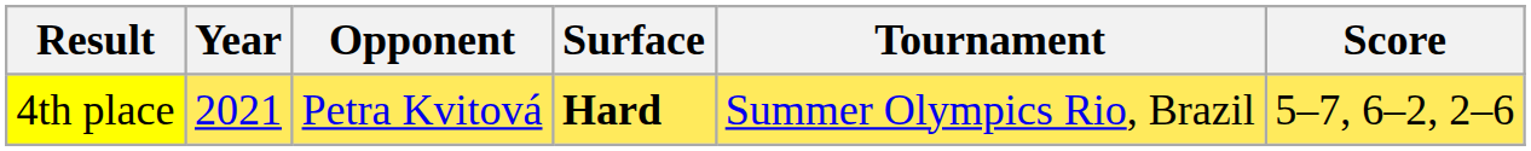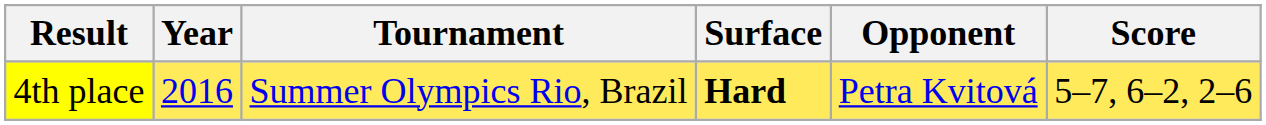 <table class="wikitable">
 <tr>
 <th>Result</th>
 <th>Year</th>
+<th>Tournament</th>
+<th>Surface</th>
 <th>Opponent</th>
-<th>Surface</th>
-<th>Tournament</th>
 <th>Score</th>
 </tr>
 <tr bgcolor=FFEA5C>
 <td bgcolor=yellow>4th place</td>
-<td><a href='#'>2021</a></td>
+<td><a href='#'>2016</a></td>
+<td><a href='#'>Summer Olympics Rio</a>, Brazil</td>
+<td><strong>Hard</strong></td>
 <td> <a href='#'>Petra Kvitová</a></td>
-<td><strong>Hard</strong></td>
-<td><a href='#'>Summer Olympics Rio</a>, Brazil</td>
 <td>5–7, 6–2, 2–6</td>
 </tr>
 </table>
